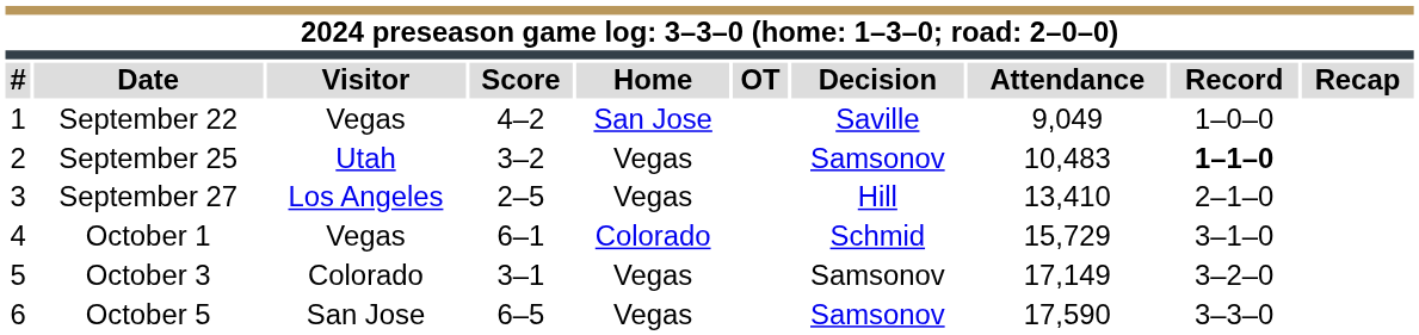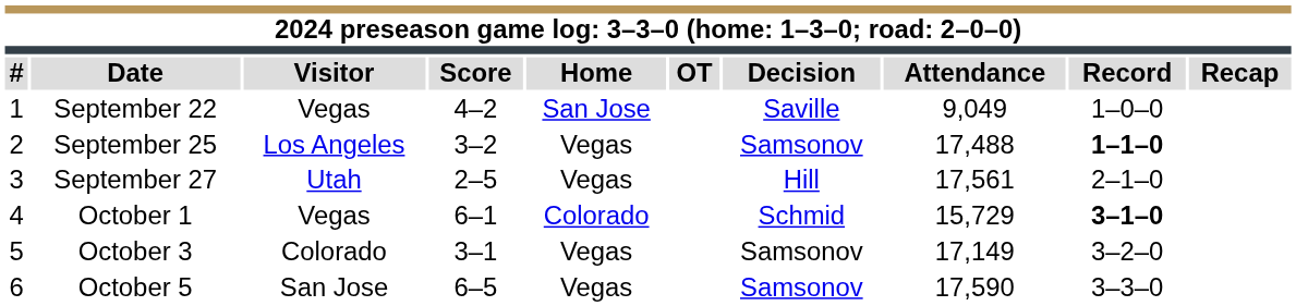 <table class="toccolours collapsible collapsed" style="width:90%; clear:both; margin:1.5em auto; text-align:center;">
 <tr>
 <th colspan="11" style="background:#FFFFFF; border-top:#B9975B 5px solid; border-bottom:#333F48 5px solid;">2024 preseason game log: 3–3–0 (home: 1–3–0; road: 2–0–0)</th>
 </tr>
 <tr style="background:#ddd;">
 <th>#</th>
 <th>Date</th>
 <th>Visitor</th>
 <th>Score</th>
 <th>Home</th>
 <th>OT</th>
 <th>Decision</th>
 <th>Attendance</th>
 <th>Record</th>
 <th>Recap</th>
 </tr>
 <tr>
 <td>1</td>
 <td>September 22</td>
 <td>Vegas</td>
 <td>4–2</td>
 <td><a href='#'>San Jose</a></td>
 <td></td>
 <td><a href='#'>Saville</a></td>
 <td>9,049</td>
 <td>1–0–0</td>
 <td></td>
 </tr>
 <tr>
 <td>2</td>
 <td>September 25</td>
-<td><a href='#'>Utah</a></td>
+<td><a href='#'>Los Angeles</a></td>
 <td>3–2</td>
 <td>Vegas</td>
 <td></td>
 <td><a href='#'>Samsonov</a></td>
-<td>10,483</td>
+<td>17,488</td>
 <td><strong>1–1–0</strong></td>
 <td></td>
 </tr>
 <tr>
 <td>3</td>
 <td>September 27</td>
-<td><a href='#'>Los Angeles</a></td>
+<td><a href='#'>Utah</a></td>
 <td>2–5</td>
 <td>Vegas</td>
 <td></td>
 <td><a href='#'>Hill</a></td>
-<td>13,410</td>
+<td>17,561</td>
 <td>2–1–0</td>
 <td></td>
 </tr>
 <tr>
 <td>4</td>
 <td>October 1</td>
 <td>Vegas</td>
 <td>6–1</td>
 <td><a href='#'>Colorado</a></td>
 <td></td>
 <td><a href='#'>Schmid</a></td>
 <td>15,729</td>
-<td>3–1–0</td>
+<td><strong>3–1–0</strong></td>
 <td></td>
 </tr>
 <tr>
 <td>5</td>
 <td>October 3</td>
 <td>Colorado</td>
 <td>3–1</td>
 <td>Vegas</td>
 <td></td>
 <td>Samsonov</td>
 <td>17,149</td>
 <td>3–2–0</td>
 <td></td>
 </tr>
 <tr>
 <td>6</td>
 <td>October 5</td>
 <td>San Jose</td>
 <td>6–5</td>
 <td>Vegas</td>
 <td></td>
 <td><a href='#'>Samsonov</a></td>
 <td>17,590</td>
 <td>3–3–0</td>
 <td></td>
 </tr>
 </table>
